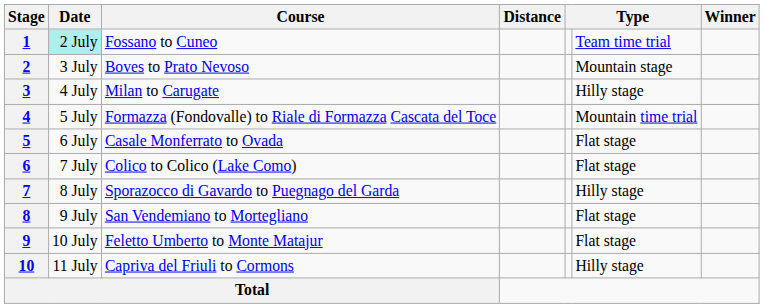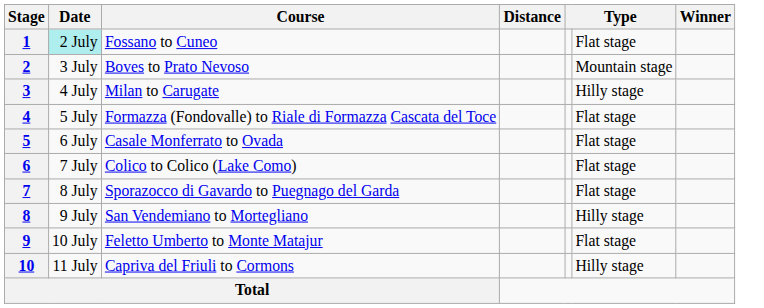 <table class="wikitable">
 <tr>
 <th scope="col">Stage</th>
 <th scope="col">Date</th>
 <th scope="col">Course</th>
 <th scope="col">Distance</th>
 <th scope="col" colspan="2">Type</th>
 <th scope="col">Winner</th>
 </tr>
 <tr>
 <th scope="row"><a href='#'>1</a></th>
 <td style="background: paleturquoise; text-align:right">2 July</td>
 <td><a href='#'>Fossano</a> to <a href='#'>Cuneo</a></td>
 <td style="text-align:center;"></td>
 <td></td>
-<td><a href='#'>Team time trial</a></td>
+<td>Flat stage</td>
 <td></td>
 </tr>
 <tr>
 <th scope="row"><a href='#'>2</a></th>
 <td style="text-align:right">3 July</td>
 <td><a href='#'>Boves</a> to <a href='#'>Prato Nevoso</a></td>
 <td style="text-align:center;"></td>
 <td></td>
 <td>Mountain stage</td>
 <td></td>
 </tr>
 <tr>
 <th scope="row"><a href='#'>3</a></th>
 <td style="text-align:right">4 July</td>
 <td><a href='#'>Milan</a> to <a href='#'>Carugate</a></td>
 <td style="text-align:center;"></td>
 <td></td>
 <td>Hilly stage</td>
 <td></td>
 </tr>
 <tr>
 <th scope="row"><a href='#'>4</a></th>
 <td style="text-align:right">5 July</td>
 <td><a href='#'>Formazza</a> (Fondovalle) to <a href='#'>Riale di Formazza</a> <a href='#'>Cascata del Toce</a></td>
 <td style="text-align:center;"></td>
 <td></td>
-<td>Mountain <a href='#'>time trial</a></td>
+<td>Flat stage</td>
 <td></td>
 </tr>
 <tr>
 <th scope="row"><a href='#'>5</a></th>
 <td style="text-align:right">6 July</td>
 <td><a href='#'>Casale Monferrato</a> to <a href='#'>Ovada</a></td>
 <td style="text-align:center;"></td>
 <td></td>
 <td>Flat stage</td>
 <td></td>
 </tr>
 <tr>
 <th scope="row"><a href='#'>6</a></th>
 <td style="text-align:right">7 July</td>
 <td><a href='#'>Colico</a> to Colico (<a href='#'>Lake Como</a>)</td>
 <td style="text-align:center;"></td>
 <td></td>
 <td>Flat stage</td>
 <td></td>
 </tr>
 <tr>
 <th scope="row"><a href='#'>7</a></th>
 <td style="text-align:right">8 July</td>
 <td><a href='#'>Sporazocco di Gavardo</a> to <a href='#'>Puegnago del Garda</a></td>
 <td style="text-align:center;"></td>
 <td></td>
-<td>Hilly stage</td>
+<td>Flat stage</td>
 <td></td>
 </tr>
 <tr>
 <th scope="row"><a href='#'>8</a></th>
 <td style="text-align:right">9 July</td>
 <td><a href='#'>San Vendemiano</a> to <a href='#'>Mortegliano</a></td>
 <td style="text-align:center;"></td>
 <td></td>
-<td>Flat stage</td>
+<td>Hilly stage</td>
 <td></td>
 </tr>
 <tr>
 <th scope="row"><a href='#'>9</a></th>
 <td style="text-align:right">10 July</td>
 <td><a href='#'>Feletto Umberto</a> to <a href='#'>Monte Matajur</a></td>
 <td style="text-align:center;"></td>
 <td></td>
 <td>Flat stage</td>
 <td></td>
 </tr>
 <tr>
 <th scope="row"><a href='#'>10</a></th>
 <td style="text-align:right">11 July</td>
 <td><a href='#'>Capriva del Friuli</a> to <a href='#'>Cormons</a></td>
 <td style="text-align:center;"></td>
 <td></td>
 <td>Hilly stage</td>
 <td></td>
 </tr>
 <tr>
 <th colspan="3">Total</th>
 <td colspan="4" style="text-align:center;"></td>
 </tr>
 </table>
